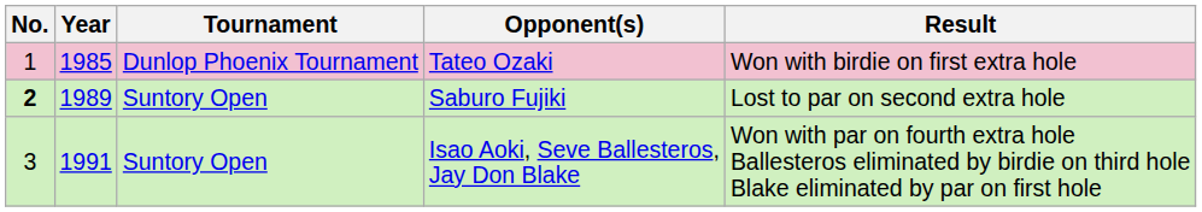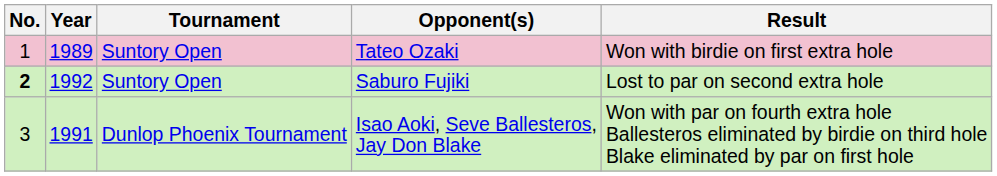 <table class="wikitable" style="font-size:95%;">
 <tr>
 <th>No.</th>
 <th>Year</th>
 <th>Tournament</th>
 <th>Opponent(s)</th>
 <th>Result</th>
 </tr>
 <tr style="background:#F2C1D1;">
 <td align=center>1</td>
-<td><a href='#'>1985</a></td>
-<td><a href='#'>Dunlop Phoenix Tournament</a></td>
+<td><a href='#'>1989</a></td>
+<td><a href='#'>Suntory Open</a></td>
 <td> <a href='#'>Tateo Ozaki</a></td>
 <td>Won with birdie on first extra hole</td>
 </tr>
 <tr style="background:#D0F0C0;">
 <td align=center><strong>2</strong></td>
-<td><a href='#'>1989</a></td>
+<td><a href='#'>1992</a></td>
 <td><a href='#'>Suntory Open</a></td>
 <td> <a href='#'>Saburo Fujiki</a></td>
 <td>Lost to par on second extra hole</td>
 </tr>
 <tr style="background:#D0F0C0;">
 <td align=center>3</td>
 <td><a href='#'>1991</a></td>
-<td><a href='#'>Suntory Open</a></td>
+<td><a href='#'>Dunlop Phoenix Tournament</a></td>
 <td> <a href='#'>Isao Aoki</a>,  <a href='#'>Seve Ballesteros</a>,<br> <a href='#'>Jay Don Blake</a></td>
 <td>Won with par on fourth extra hole<br>Ballesteros eliminated by birdie on third hole<br>Blake eliminated by par on first hole</td>
 </tr>
 </table>
